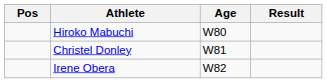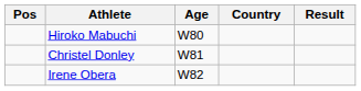 <table class="wikitable"  style="text-align:center; width:50%;">
 <tr>
 <th>Pos</th>
 <th>Athlete</th>
 <th>Age</th>
+<th>Country</th>
 <th>Result</th>
 </tr>
 <tr>
 <td align=center></td>
 <td align=left><a href='#'>Hiroko Mabuchi</a></td>
 <td align=left>W80</td>
+<td align=left></td>
 <td></td>
 </tr>
 <tr>
 <td align=center></td>
 <td align=left><a href='#'>Christel Donley</a></td>
 <td align=left>W81</td>
+<td align=left></td>
 <td></td>
 </tr>
 <tr>
 <td align=center></td>
 <td align=left><a href='#'>Irene Obera</a></td>
 <td align=left>W82</td>
+<td align=left></td>
 <td></td>
 </tr>
 </table>
